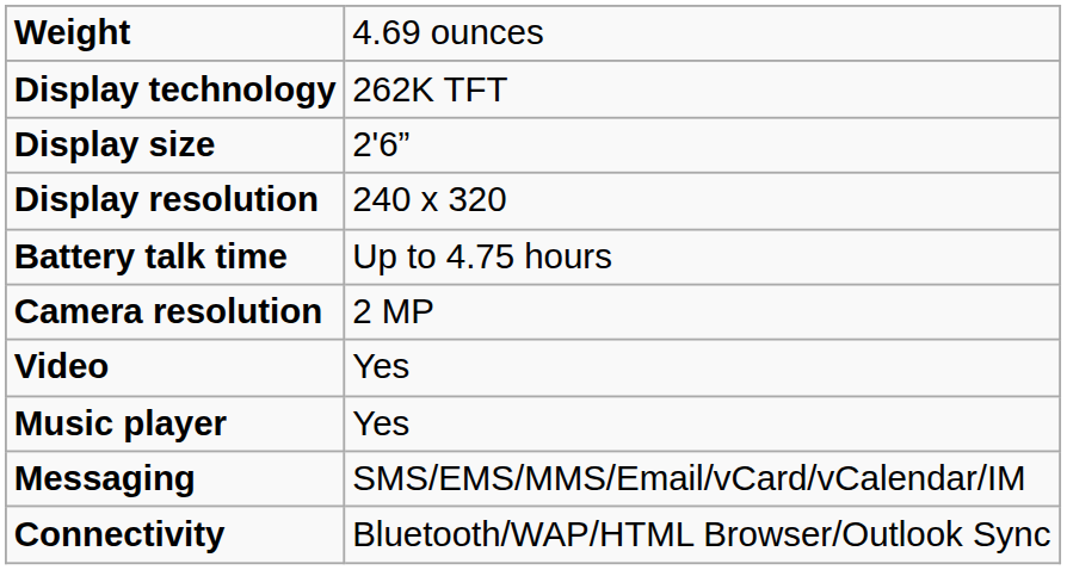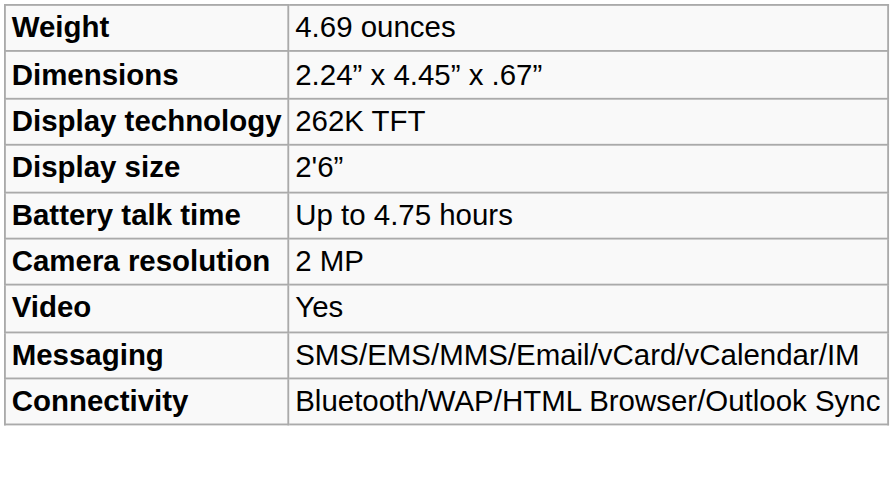 <table class="wikitable" border="1">
 <tr>
 <td><strong>Weight</strong></td>
 <td>4.69 ounces</td>
+</tr>
+<tr>
+<td><strong>Dimensions</strong></td>
+<td>2.24” x 4.45” x .67”</td>
 </tr>
 <tr>
 <td><strong>Display technology</strong></td>
 <td>262K TFT</td>
 </tr>
 <tr>
 <td><strong>Display size</strong></td>
 <td>2'6”</td>
-</tr>
-<tr>
-<td><strong>Display resolution</strong></td>
-<td>240 x 320</td>
 </tr>
 <tr>
 <td><strong>Battery talk time</strong></td>
 <td>Up to 4.75 hours</td>
 </tr>
 <tr>
 <td><strong>Camera resolution</strong></td>
 <td>2 MP</td>
 </tr>
 <tr>
 <td><strong>Video</strong></td>
 <td>Yes</td>
 </tr>
 <tr>
-<td><strong>Music player</strong></td>
-<td>Yes</td>
-</tr>
-<tr>
 <td><strong>Messaging</strong></td>
 <td>SMS/EMS/MMS/Email/vCard/vCalendar/IM</td>
 </tr>
 <tr>
 <td><strong>Connectivity</strong></td>
 <td>Bluetooth/WAP/HTML Browser/Outlook Sync</td>
 </tr>
 </table>
